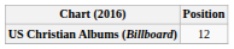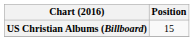 <table class="wikitable sortable plainrowheaders" style="text-align:center">
 <tr>
 <th scope="col">Chart (2016)</th>
 <th scope="col">Position</th>
 </tr>
 <tr>
 <th scope="row">US Christian Albums (<em>Billboard</em>)</th>
-<td>12</td>
+<td>15</td>
 </tr>
 <tr>
 </tr>
 </table>
